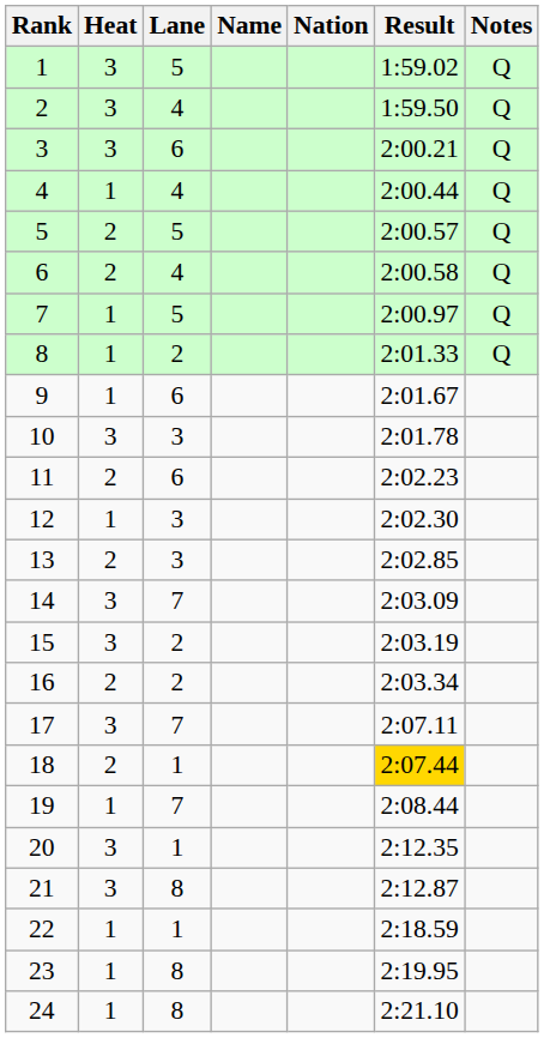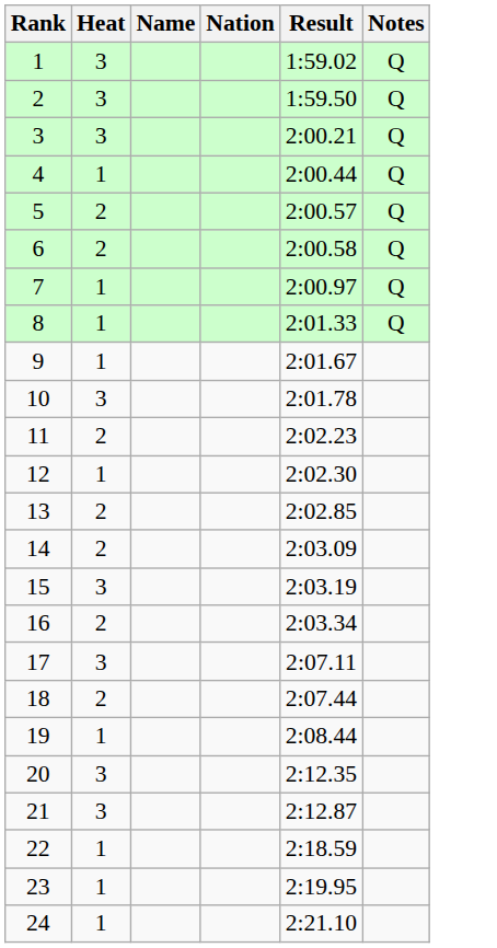 <table class="wikitable sortable" style="text-align:center">
 <tr>
 <th>Rank</th>
 <th>Heat</th>
-<th>Lane</th>
 <th>Name</th>
 <th>Nation</th>
 <th>Result</th>
 <th>Notes</th>
 </tr>
 <tr bgcolor="ccffcc">
 <td>1</td>
 <td>3</td>
-<td>5</td>
 <td align="left"></td>
 <td align="left"></td>
 <td>1:59.02</td>
 <td>Q</td>
 </tr>
 <tr bgcolor="ccffcc">
 <td>2</td>
 <td>3</td>
-<td>4</td>
 <td align="left"></td>
 <td align="left"></td>
 <td>1:59.50</td>
 <td>Q</td>
 </tr>
 <tr bgcolor="ccffcc">
 <td>3</td>
 <td>3</td>
-<td>6</td>
 <td align="left"></td>
 <td align="left"></td>
 <td>2:00.21</td>
 <td>Q</td>
 </tr>
 <tr bgcolor="ccffcc">
 <td>4</td>
 <td>1</td>
-<td>4</td>
 <td align="left"></td>
 <td align="left"></td>
 <td>2:00.44</td>
 <td>Q</td>
 </tr>
 <tr bgcolor=ccffcc>
 <td>5</td>
 <td>2</td>
-<td>5</td>
 <td align="left"></td>
 <td align=left></td>
 <td>2:00.57</td>
 <td>Q</td>
 </tr>
 <tr bgcolor="ccffcc">
 <td>6</td>
 <td>2</td>
-<td>4</td>
 <td align="left"></td>
 <td align="left"></td>
 <td>2:00.58</td>
 <td>Q</td>
 </tr>
 <tr bgcolor="ccffcc">
 <td>7</td>
 <td>1</td>
-<td>5</td>
 <td align="left"></td>
 <td align="left"></td>
 <td>2:00.97</td>
 <td>Q</td>
 </tr>
 <tr bgcolor="ccffcc">
 <td>8</td>
 <td>1</td>
-<td>2</td>
 <td align="left"></td>
 <td align="left"></td>
 <td>2:01.33</td>
 <td>Q</td>
 </tr>
 <tr>
 <td>9</td>
 <td>1</td>
-<td>6</td>
 <td align="left"></td>
 <td align="left"></td>
 <td>2:01.67</td>
 <td></td>
 </tr>
 <tr>
 <td>10</td>
-<td>3</td>
 <td>3</td>
 <td align="left"></td>
 <td align="left"></td>
 <td>2:01.78</td>
 <td></td>
 </tr>
 <tr>
 <td>11</td>
 <td>2</td>
-<td>6</td>
 <td align="left"></td>
 <td align="left"></td>
 <td>2:02.23</td>
 <td></td>
 </tr>
 <tr>
 <td>12</td>
 <td>1</td>
-<td>3</td>
 <td align="left"></td>
 <td align="left"></td>
 <td>2:02.30</td>
 <td></td>
 </tr>
 <tr>
 <td>13</td>
 <td>2</td>
-<td>3</td>
 <td align="left"></td>
 <td align="left"></td>
 <td>2:02.85</td>
 <td></td>
 </tr>
 <tr>
 <td>14</td>
-<td>3</td>
-<td>7</td>
+<td>2</td>
 <td align="left"></td>
 <td align="left"></td>
 <td>2:03.09</td>
 <td></td>
 </tr>
 <tr>
 <td>15</td>
 <td>3</td>
-<td>2</td>
 <td align="left"></td>
 <td align="left"></td>
 <td>2:03.19</td>
 <td></td>
 </tr>
 <tr>
 <td>16</td>
-<td>2</td>
 <td>2</td>
 <td align="left"></td>
 <td align="left"></td>
 <td>2:03.34</td>
 <td></td>
 </tr>
 <tr>
 <td>17</td>
 <td>3</td>
-<td>7</td>
 <td align="left"></td>
 <td align="left"></td>
 <td>2:07.11</td>
 <td></td>
 </tr>
 <tr>
 <td>18</td>
 <td>2</td>
-<td>1</td>
 <td align="left"></td>
 <td align="left"></td>
-<td style="background: gold;">2:07.44</td>
+<td>2:07.44</td>
 <td></td>
 </tr>
 <tr>
 <td>19</td>
 <td>1</td>
-<td>7</td>
 <td align="left"></td>
 <td align=left></td>
 <td>2:08.44</td>
 <td></td>
 </tr>
 <tr>
 <td>20</td>
 <td>3</td>
-<td>1</td>
 <td align="left"></td>
 <td align="left"></td>
 <td>2:12.35</td>
 <td></td>
 </tr>
 <tr>
 <td>21</td>
 <td>3</td>
-<td>8</td>
 <td align="left"></td>
 <td align="left"></td>
 <td>2:12.87</td>
 <td></td>
 </tr>
 <tr>
 <td>22</td>
-<td>1</td>
 <td>1</td>
 <td align="left"></td>
 <td align="left"></td>
 <td>2:18.59</td>
 <td></td>
 </tr>
 <tr>
 <td>23</td>
 <td>1</td>
-<td>8</td>
 <td align="left"></td>
 <td align="left"></td>
 <td>2:19.95</td>
 <td></td>
 </tr>
 <tr>
 <td>24</td>
 <td>1</td>
-<td>8</td>
 <td align="left"></td>
 <td align="left"></td>
 <td>2:21.10</td>
 <td></td>
 </tr>
 </table>
